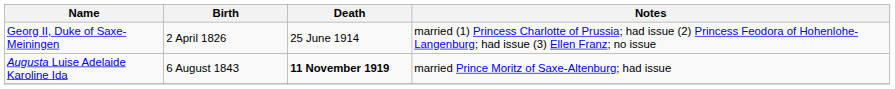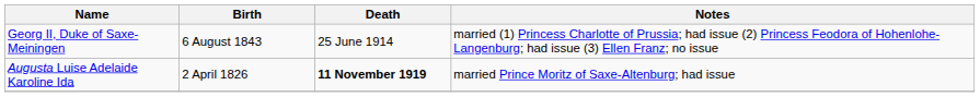 <table class="wikitable sortable">
 <tr>
 <th width="18%">Name</th>
 <th width="14%">Birth</th>
 <th width="14%">Death</th>
 <th width="62%">Notes</th>
 </tr>
 <tr>
 <td><a href='#'>Georg II, Duke of Saxe-Meiningen</a></td>
-<td>2 April 1826</td>
+<td>6 August 1843</td>
 <td>25 June 1914</td>
 <td>married (1) <a href='#'>Princess Charlotte of Prussia</a>; had issue (2) <a href='#'>Princess Feodora of Hohenlohe-Langenburg</a>; had issue (3) <a href='#'>Ellen Franz</a>; no issue</td>
 </tr>
 <tr>
 <td><a href='#'><em>Augusta</em> Luise Adelaide Karoline Ida</a></td>
-<td>6 August 1843</td>
+<td>2 April 1826</td>
 <td><strong>11 November 1919</strong></td>
 <td>married <a href='#'>Prince Moritz of Saxe-Altenburg</a>; had issue</td>
 </tr>
 <tr>
 </tr>
 </table>
